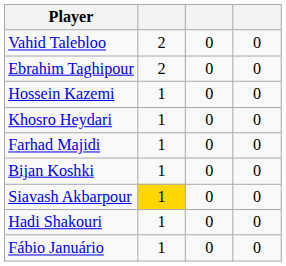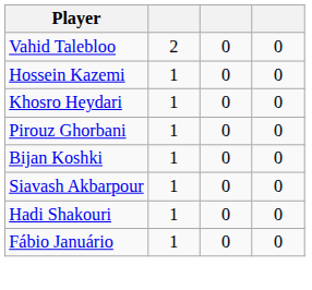 <table class="wikitable" style="text-align: center;">
 <tr>
 <th wight=200>Player</th>
 <th width=40></th>
 <th width=40></th>
 <th width=40></th>
 </tr>
 <tr>
 <td style="text-align:left"> <a href='#'>Vahid Talebloo</a></td>
-<td>2</td>
-<td>0</td>
-<td>0</td>
-</tr>
-<tr>
-<td style="text-align:left"> <a href='#'>Ebrahim Taghipour</a></td>
 <td>2</td>
 <td>0</td>
 <td>0</td>
 </tr>
 <tr>
 <td style="text-align:left"> <a href='#'>Hossein Kazemi</a></td>
 <td>1</td>
 <td>0</td>
 <td>0</td>
 </tr>
 <tr>
 <td style="text-align:left"> <a href='#'>Khosro Heydari</a></td>
 <td>1</td>
 <td>0</td>
 <td>0</td>
 </tr>
 <tr>
-<td style="text-align:left"> <a href='#'>Farhad Majidi</a></td>
+<td style="text-align:left"> <a href='#'>Pirouz Ghorbani</a></td>
 <td>1</td>
 <td>0</td>
 <td>0</td>
 </tr>
 <tr>
 <td style="text-align:left"> <a href='#'>Bijan Koshki</a></td>
 <td>1</td>
 <td>0</td>
 <td>0</td>
 </tr>
 <tr>
 <td style="text-align:left"> <a href='#'>Siavash Akbarpour</a></td>
-<td style="background: gold;">1</td>
+<td>1</td>
 <td>0</td>
 <td>0</td>
 </tr>
 <tr>
 <td style="text-align:left"> <a href='#'>Hadi Shakouri</a></td>
 <td>1</td>
 <td>0</td>
 <td>0</td>
 </tr>
 <tr>
 <td style="text-align:left"> <a href='#'>Fábio Januário</a></td>
 <td>1</td>
 <td>0</td>
 <td>0</td>
 </tr>
 </table>
